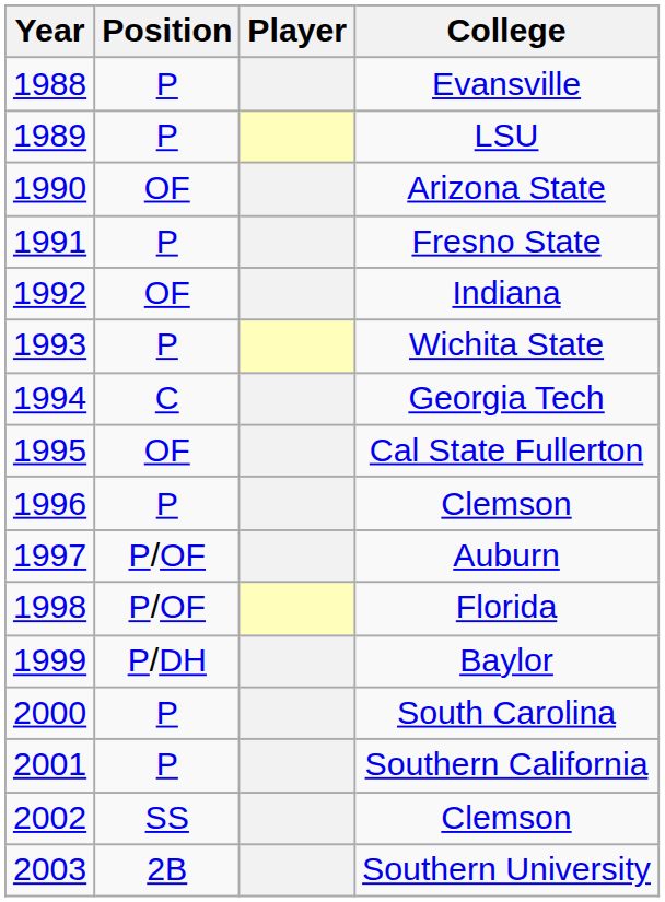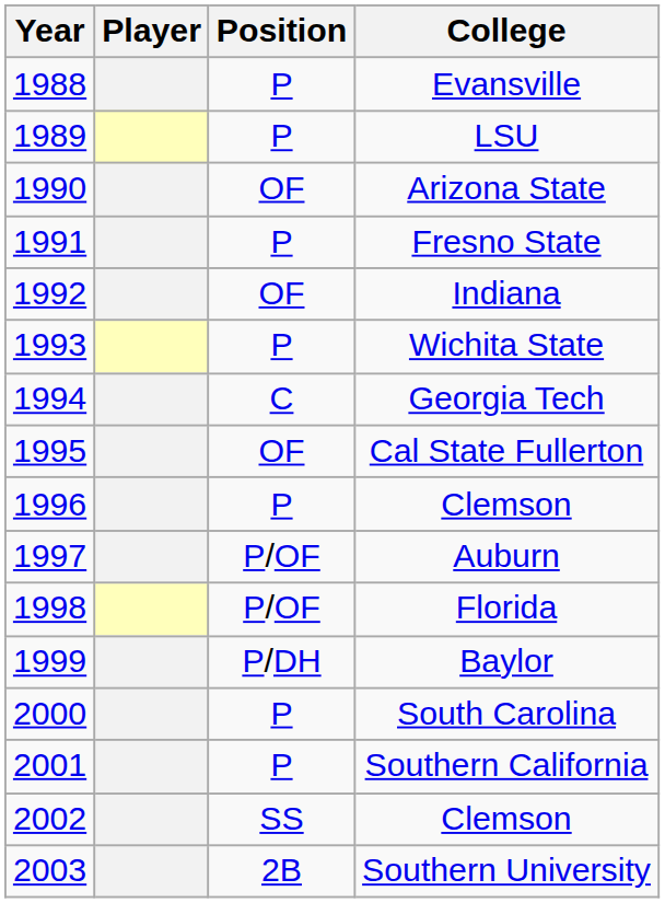 <table class="wikitable sortable plainrowheaders" style="text-align:center">
 <tr>
 <th scope="col">Year</th>
+<th scope="col">Player</th>
 <th scope="col">Position</th>
-<th scope="col">Player</th>
 <th scope="col">College</th>
 </tr>
 <tr>
 <td><a href='#'>1988</a></td>
+<th scope="row" style="text-align:center"><em></em></th>
 <td><a href='#'>P</a></td>
-<th scope="row" style="text-align:center"><em></em></th>
 <td><a href='#'>Evansville</a></td>
 </tr>
 <tr>
 <td><a href='#'>1989</a></td>
+<th scope="row" style="text-align:center; background:#ffb;"><em></em></th>
 <td><a href='#'>P</a></td>
-<th scope="row" style="text-align:center; background:#ffb;"><em></em></th>
 <td><a href='#'>LSU</a></td>
 </tr>
 <tr>
 <td><a href='#'>1990</a></td>
+<th scope="row" style="text-align:center"></th>
 <td><a href='#'>OF</a></td>
-<th scope="row" style="text-align:center"></th>
 <td><a href='#'>Arizona State</a></td>
 </tr>
 <tr>
 <td><a href='#'>1991</a></td>
+<th scope="row" style="text-align:center"></th>
 <td><a href='#'>P</a></td>
-<th scope="row" style="text-align:center"></th>
 <td><a href='#'>Fresno State</a></td>
 </tr>
 <tr>
 <td><a href='#'>1992</a></td>
+<th scope="row" style="text-align:center"></th>
 <td><a href='#'>OF</a></td>
-<th scope="row" style="text-align:center"></th>
 <td><a href='#'>Indiana</a></td>
 </tr>
 <tr>
 <td><a href='#'>1993</a></td>
+<th scope="row" style="text-align:center; background:#ffb;"></th>
 <td><a href='#'>P</a></td>
-<th scope="row" style="text-align:center; background:#ffb;"></th>
 <td><a href='#'>Wichita State</a></td>
 </tr>
 <tr>
 <td><a href='#'>1994</a></td>
+<th scope="row" style="text-align:center"></th>
 <td><a href='#'>C</a></td>
-<th scope="row" style="text-align:center"></th>
 <td><a href='#'>Georgia Tech</a></td>
 </tr>
 <tr>
 <td><a href='#'>1995</a></td>
+<th scope="row" style="text-align:center;"></th>
 <td><a href='#'>OF</a></td>
-<th scope="row" style="text-align:center;"></th>
 <td><a href='#'>Cal State Fullerton</a></td>
 </tr>
 <tr>
 <td><a href='#'>1996</a></td>
+<th scope="row" style="text-align:center"></th>
 <td><a href='#'>P</a></td>
-<th scope="row" style="text-align:center"></th>
 <td><a href='#'>Clemson</a></td>
 </tr>
 <tr>
 <td><a href='#'>1997</a></td>
+<th scope="row" style="text-align:center;"></th>
 <td><a href='#'>P</a>/<a href='#'>OF</a></td>
-<th scope="row" style="text-align:center;"></th>
 <td><a href='#'>Auburn</a></td>
 </tr>
 <tr>
 <td><a href='#'>1998</a></td>
+<th scope="row" style="text-align:center; background:#ffb;"></th>
 <td><a href='#'>P</a>/<a href='#'>OF</a></td>
-<th scope="row" style="text-align:center; background:#ffb;"></th>
 <td><a href='#'>Florida</a></td>
 </tr>
 <tr>
 <td><a href='#'>1999</a></td>
+<th scope="row" style="text-align:center"></th>
 <td><a href='#'>P</a>/<a href='#'>DH</a></td>
-<th scope="row" style="text-align:center"></th>
 <td><a href='#'>Baylor</a></td>
 </tr>
 <tr>
 <td><a href='#'>2000</a></td>
+<th scope="row" style="text-align:center"></th>
 <td><a href='#'>P</a></td>
-<th scope="row" style="text-align:center"></th>
 <td><a href='#'>South Carolina</a></td>
 </tr>
 <tr>
 <td><a href='#'>2001</a></td>
+<th scope="row" style="text-align:center;"></th>
 <td><a href='#'>P</a></td>
-<th scope="row" style="text-align:center;"></th>
 <td><a href='#'>Southern California</a></td>
 </tr>
 <tr>
 <td><a href='#'>2002</a></td>
+<th scope="row" style="text-align:center"></th>
 <td><a href='#'>SS</a></td>
-<th scope="row" style="text-align:center"></th>
 <td><a href='#'>Clemson</a></td>
 </tr>
 <tr>
 <td><a href='#'>2003</a></td>
+<th scope="row" style="text-align:center"></th>
 <td><a href='#'>2B</a></td>
-<th scope="row" style="text-align:center"></th>
 <td><a href='#'>Southern University</a></td>
 </tr>
 </table>
